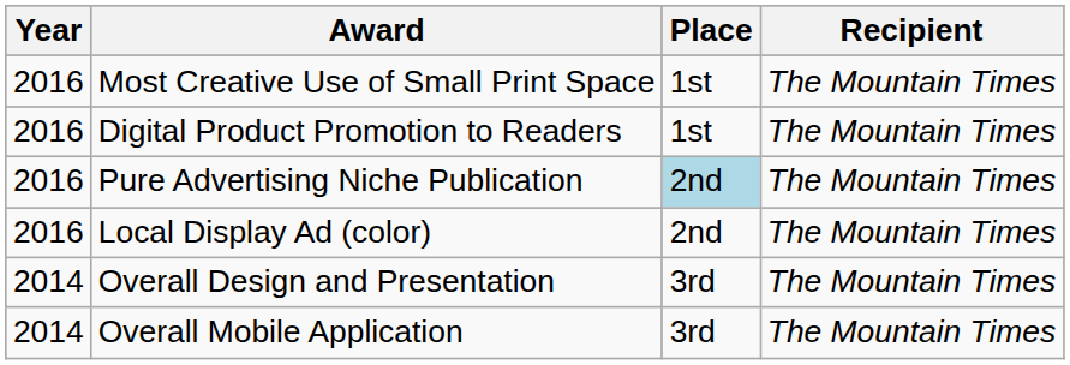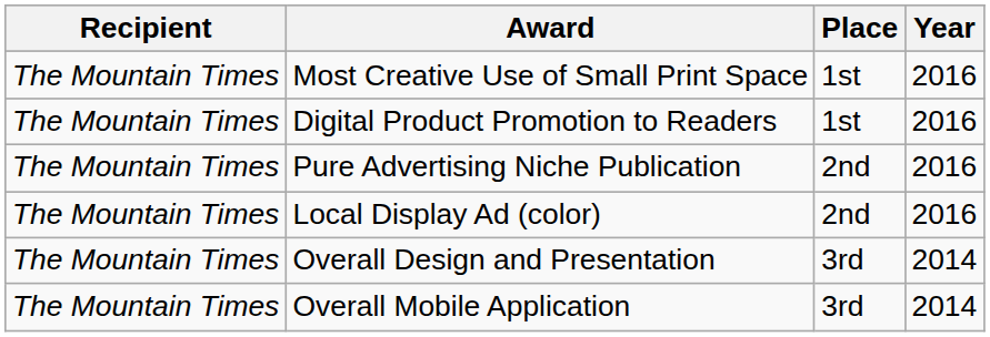 <table class="wikitable">
 <tr>
-<th>Year</th>
+<th>Recipient</th>
 <th>Award</th>
 <th>Place</th>
-<th>Recipient</th>
+<th>Year</th>
 </tr>
 <tr>
-<td>2016</td>
+<td><em>The Mountain Times</em></td>
 <td>Most Creative Use of Small Print Space</td>
 <td>1st</td>
-<td><em>The Mountain Times</em></td>
+<td>2016</td>
 </tr>
 <tr>
-<td>2016</td>
+<td><em>The Mountain Times</em></td>
 <td>Digital Product Promotion to Readers</td>
 <td>1st</td>
-<td><em>The Mountain Times</em></td>
+<td>2016</td>
 </tr>
 <tr>
+<td><em>The Mountain Times</em></td>
+<td>Pure Advertising Niche Publication</td>
+<td>2nd</td>
 <td>2016</td>
-<td>Pure Advertising Niche Publication</td>
-<td style="background: lightblue;">2nd</td>
-<td><em>The Mountain Times</em></td>
 </tr>
 <tr>
-<td>2016</td>
+<td><em>The Mountain Times</em></td>
 <td>Local Display Ad (color)</td>
 <td>2nd</td>
-<td><em>The Mountain Times</em></td>
+<td>2016</td>
 </tr>
 <tr>
-<td>2014</td>
+<td><em>The Mountain Times</em></td>
 <td>Overall Design and Presentation</td>
 <td>3rd</td>
-<td><em>The Mountain Times</em></td>
+<td>2014</td>
 </tr>
 <tr>
-<td>2014</td>
+<td><em>The Mountain Times</em></td>
 <td>Overall Mobile Application</td>
 <td>3rd</td>
-<td><em>The Mountain Times</em></td>
+<td>2014</td>
 </tr>
 </table>
